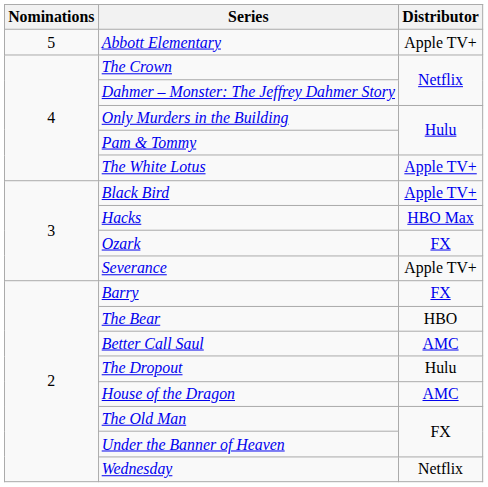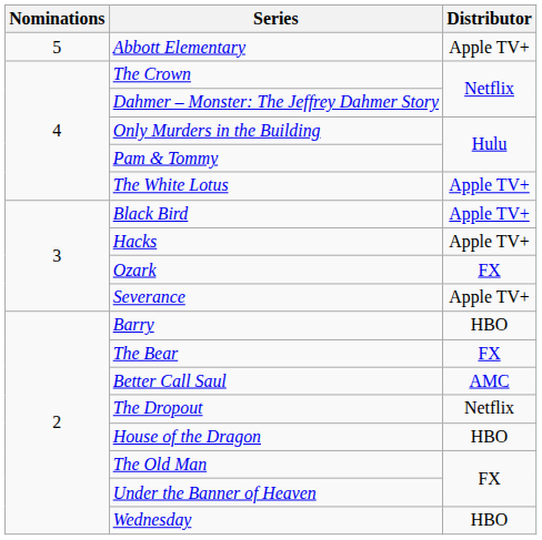 <table class="wikitable">
 <tr>
 <th>Nominations</th>
 <th>Series</th>
 <th>Distributor</th>
 </tr>
 <tr>
 <td style="text-align:center">5</td>
 <td><em><a href='#'>Abbott Elementary</a></em></td>
 <td style="text-align:center">Apple TV+</td>
 </tr>
 <tr>
 <td rowspan="5" style="text-align:center">4</td>
 <td><em><a href='#'>The Crown</a></em></td>
 <td rowspan="2" style="text-align:center"><a href='#'>Netflix</a></td>
 </tr>
 <tr>
 <td><em><a href='#'>Dahmer – Monster: The Jeffrey Dahmer Story</a></em></td>
 </tr>
 <tr>
 <td><em><a href='#'>Only Murders in the Building</a></em></td>
 <td rowspan="2" style="text-align:center"><a href='#'>Hulu</a></td>
 </tr>
 <tr>
 <td><em><a href='#'>Pam & Tommy</a></em></td>
 </tr>
 <tr>
 <td><em><a href='#'>The White Lotus</a></em></td>
 <td style="text-align:center"><a href='#'>Apple TV+</a></td>
 </tr>
 <tr>
 <td rowspan="4" style="text-align:center">3</td>
 <td><em><a href='#'>Black Bird</a></em></td>
 <td style="text-align:center"><a href='#'>Apple TV+</a></td>
 </tr>
 <tr>
 <td><em><a href='#'>Hacks</a></em></td>
-<td style="text-align:center"><a href='#'>HBO Max</a></td>
+<td style="text-align:center">Apple TV+</td>
 </tr>
 <tr>
 <td><em><a href='#'>Ozark</a></em></td>
 <td style="text-align:center"><a href='#'>FX</a></td>
 </tr>
 <tr>
 <td><em><a href='#'>Severance</a></em></td>
 <td style="text-align:center">Apple TV+</td>
 </tr>
 <tr>
 <td rowspan="8" style="text-align:center">2</td>
 <td><em><a href='#'>Barry</a></em></td>
-<td style="text-align:center"><a href='#'>FX</a></td>
+<td style="text-align:center">HBO</td>
 </tr>
 <tr>
 <td><em><a href='#'>The Bear</a></em></td>
-<td style="text-align:center">HBO</td>
+<td style="text-align:center"><a href='#'>FX</a></td>
 </tr>
 <tr>
 <td><em><a href='#'>Better Call Saul</a></em></td>
 <td style="text-align:center"><a href='#'>AMC</a></td>
 </tr>
 <tr>
 <td><em><a href='#'>The Dropout</a></em></td>
-<td style="text-align:center">Hulu</td>
+<td style="text-align:center">Netflix</td>
 </tr>
 <tr>
 <td><em><a href='#'>House of the Dragon</a></em></td>
-<td style="text-align:center"><a href='#'>AMC</a></td>
+<td style="text-align:center">HBO</td>
 </tr>
 <tr>
 <td><em><a href='#'>The Old Man</a></em></td>
 <td rowspan="2" style="text-align:center">FX</td>
 </tr>
 <tr>
 <td><em><a href='#'>Under the Banner of Heaven</a></em></td>
 </tr>
 <tr>
 <td><em><a href='#'>Wednesday</a></em></td>
-<td style="text-align:center">Netflix</td>
+<td style="text-align:center">HBO</td>
 </tr>
 </table>
